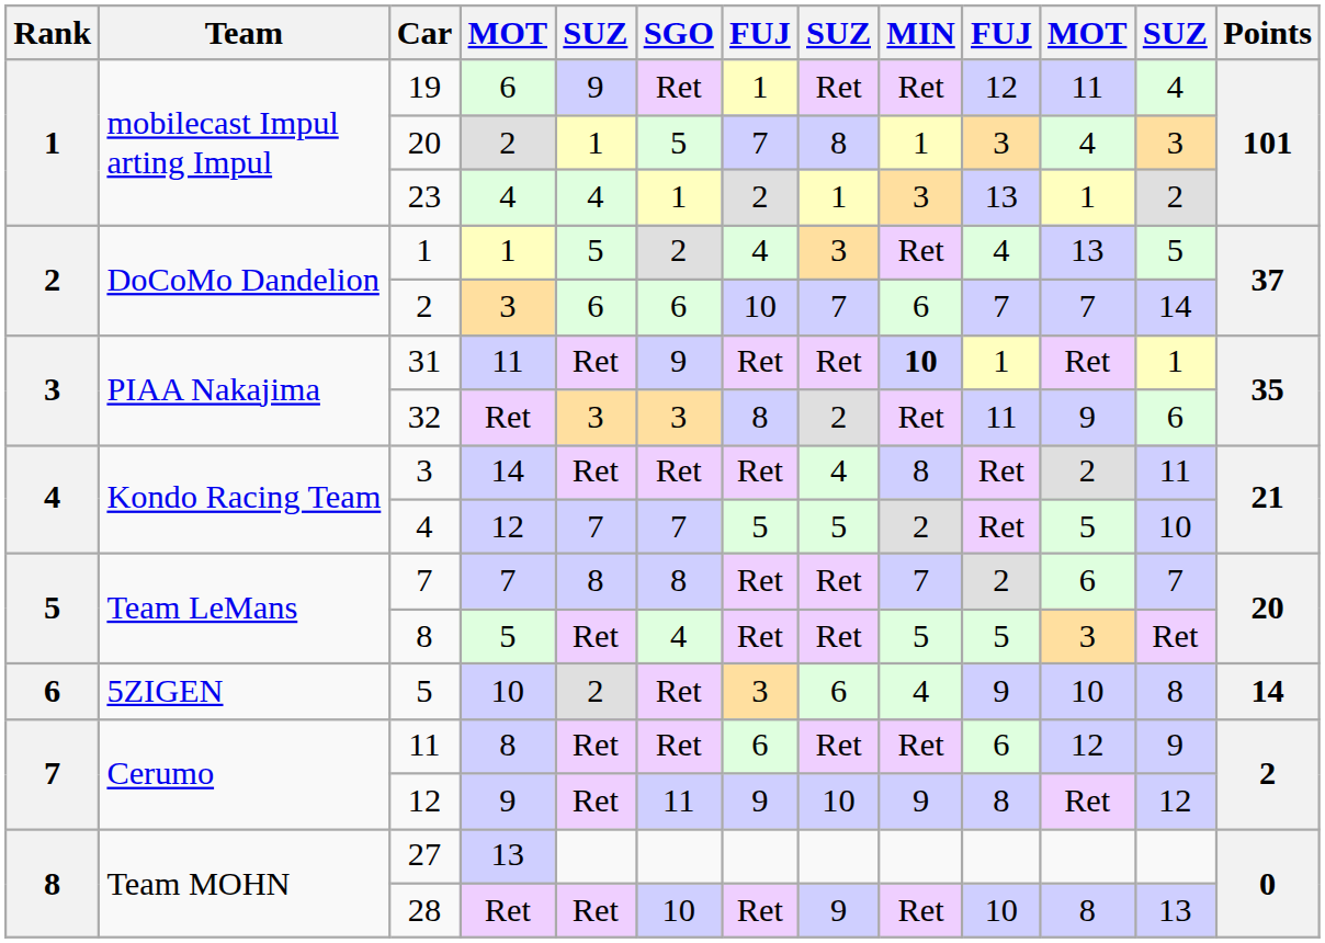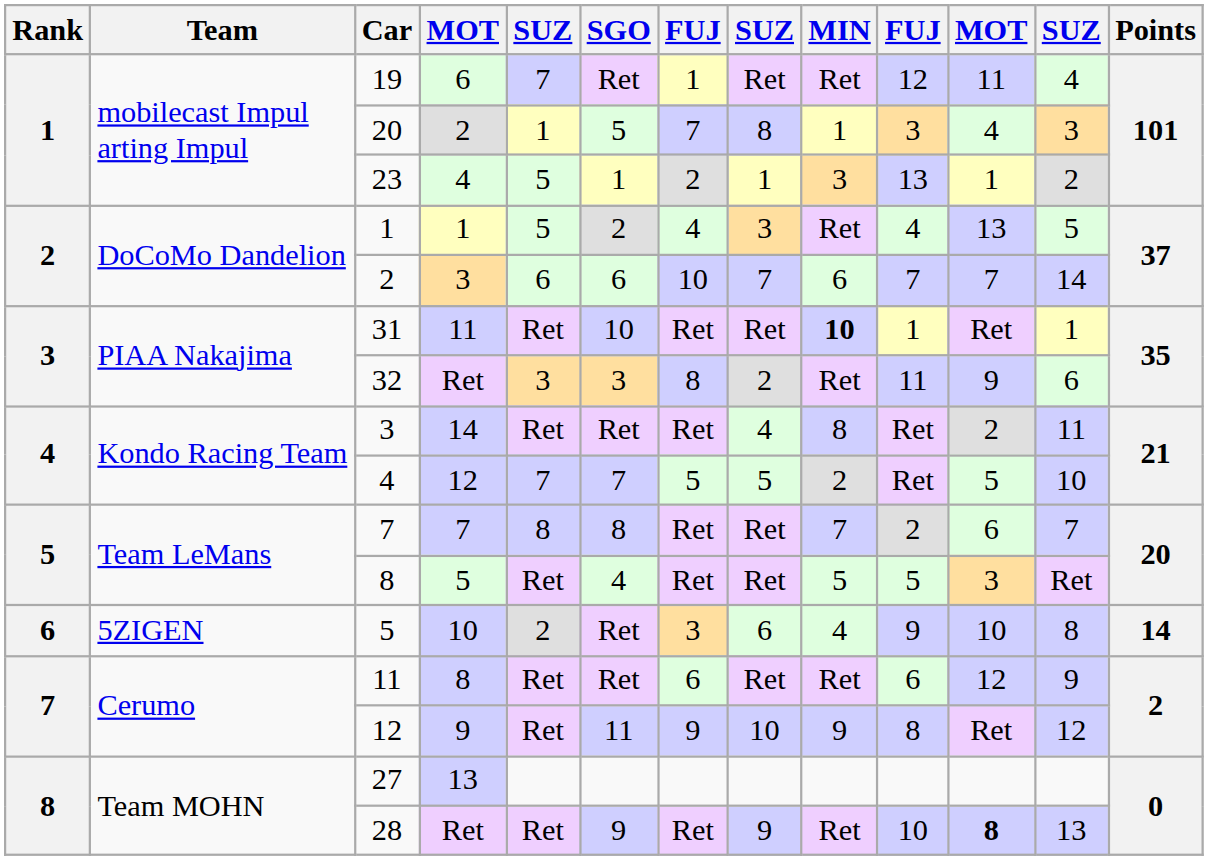 <table class="wikitable" style="font-size: 85%; text-align:center">
 <tr>
 <th>Rank</th>
 <th>Team</th>
 <th>Car</th>
 <th><a href='#'>MOT</a></th>
 <th><a href='#'>SUZ</a></th>
 <th><a href='#'>SGO</a></th>
 <th><a href='#'>FUJ</a></th>
 <th><a href='#'>SUZ</a></th>
 <th><a href='#'>MIN</a></th>
 <th><a href='#'>FUJ</a></th>
 <th><a href='#'>MOT</a></th>
 <th><a href='#'>SUZ</a></th>
 <th>Points</th>
 </tr>
 <tr>
 <th rowspan=3>1</th>
 <td rowspan=3 align="left"><a href='#'>mobilecast Impul</a><br><a href='#'>arting Impul</a></td>
 <td>19</td>
 <td style="background:#DFFFDF;">6</td>
-<td style="background:#CFCFFF;">9</td>
+<td style="background:#CFCFFF;">7</td>
 <td style="background:#EFCFFF;">Ret</td>
 <td style="background:#FFFFBF;">1</td>
 <td style="background:#EFCFFF;">Ret</td>
 <td style="background:#EFCFFF;">Ret</td>
 <td style="background:#CFCFFF;">12</td>
 <td style="background:#CFCFFF;">11</td>
 <td style="background:#DFFFDF;">4</td>
 <th rowspan=3>101</th>
 </tr>
 <tr>
 <td>20</td>
 <td style="background:#DFDFDF;">2</td>
 <td style="background:#FFFFBF;">1</td>
 <td style="background:#DFFFDF;">5</td>
 <td style="background:#CFCFFF;">7</td>
 <td style="background:#CFCFFF;">8</td>
 <td style="background:#FFFFBF;">1</td>
 <td style="background:#FFDF9F;">3</td>
 <td style="background:#DFFFDF;">4</td>
 <td style="background:#FFDF9F;">3</td>
 </tr>
 <tr>
 <td>23</td>
 <td style="background:#DFFFDF;">4</td>
-<td style="background:#DFFFDF;">4</td>
+<td style="background:#DFFFDF;">5</td>
 <td style="background:#FFFFBF;">1</td>
 <td style="background:#DFDFDF;">2</td>
 <td style="background:#FFFFBF;">1</td>
 <td style="background:#FFDF9F;">3</td>
 <td style="background:#CFCFFF;">13</td>
 <td style="background:#FFFFBF;">1</td>
 <td style="background:#DFDFDF;">2</td>
 </tr>
 <tr>
 <th rowspan=2>2</th>
 <td rowspan=2 align="left"><a href='#'>DoCoMo Dandelion</a></td>
 <td>1</td>
 <td style="background:#FFFFBF;">1</td>
 <td style="background:#DFFFDF;">5</td>
 <td style="background:#DFDFDF;">2</td>
 <td style="background:#DFFFDF;">4</td>
 <td style="background:#FFDF9F;">3</td>
 <td style="background:#EFCFFF;">Ret</td>
 <td style="background:#DFFFDF;">4</td>
 <td style="background:#CFCFFF;">13</td>
 <td style="background:#DFFFDF;">5</td>
 <th rowspan=2>37</th>
 </tr>
 <tr>
 <td>2</td>
 <td style="background:#FFDF9F;">3</td>
 <td style="background:#DFFFDF;">6</td>
 <td style="background:#DFFFDF;">6</td>
 <td style="background:#CFCFFF;">10</td>
 <td style="background:#CFCFFF;">7</td>
 <td style="background:#DFFFDF;">6</td>
 <td style="background:#CFCFFF;">7</td>
 <td style="background:#CFCFFF;">7</td>
 <td style="background:#CFCFFF;">14</td>
 </tr>
 <tr>
 <th rowspan=2>3</th>
 <td rowspan=2 align="left"><a href='#'>PIAA Nakajima</a></td>
 <td>31</td>
 <td style="background:#CFCFFF;">11</td>
 <td style="background:#EFCFFF;">Ret</td>
-<td style="background:#CFCFFF;">9</td>
+<td style="background:#CFCFFF;">10</td>
 <td style="background:#EFCFFF;">Ret</td>
 <td style="background:#EFCFFF;">Ret</td>
 <td style="background:#CFCFFF;"><strong>10</strong></td>
 <td style="background:#FFFFBF;">1</td>
 <td style="background:#EFCFFF;">Ret</td>
 <td style="background:#FFFFBF;">1</td>
 <th rowspan=2>35</th>
 </tr>
 <tr>
 <td>32</td>
 <td style="background:#EFCFFF;">Ret</td>
 <td style="background:#FFDF9F;">3</td>
 <td style="background:#FFDF9F;">3</td>
 <td style="background:#CFCFFF;">8</td>
 <td style="background:#DFDFDF;">2</td>
 <td style="background:#EFCFFF;">Ret</td>
 <td style="background:#CFCFFF;">11</td>
 <td style="background:#CFCFFF;">9</td>
 <td style="background:#DFFFDF;">6</td>
 </tr>
 <tr>
 <th rowspan=2>4</th>
 <td rowspan=2 align="left"><a href='#'>Kondo Racing Team</a></td>
 <td>3</td>
 <td style="background:#CFCFFF;">14</td>
 <td style="background:#EFCFFF;">Ret</td>
 <td style="background:#EFCFFF;">Ret</td>
 <td style="background:#EFCFFF;">Ret</td>
 <td style="background:#DFFFDF;">4</td>
 <td style="background:#CFCFFF;">8</td>
 <td style="background:#EFCFFF;">Ret</td>
 <td style="background:#DFDFDF;">2</td>
 <td style="background:#CFCFFF;">11</td>
 <th rowspan=2>21</th>
 </tr>
 <tr>
 <td>4</td>
 <td style="background:#CFCFFF;">12</td>
 <td style="background:#CFCFFF;">7</td>
 <td style="background:#CFCFFF;">7</td>
 <td style="background:#DFFFDF;">5</td>
 <td style="background:#DFFFDF;">5</td>
 <td style="background:#DFDFDF;">2</td>
 <td style="background:#EFCFFF;">Ret</td>
 <td style="background:#DFFFDF;">5</td>
 <td style="background:#CFCFFF;">10</td>
 </tr>
 <tr>
 <th rowspan=2>5</th>
 <td rowspan=2 align="left"><a href='#'>Team LeMans</a></td>
 <td>7</td>
 <td style="background:#CFCFFF;">7</td>
 <td style="background:#CFCFFF;">8</td>
 <td style="background:#CFCFFF;">8</td>
 <td style="background:#EFCFFF;">Ret</td>
 <td style="background:#EFCFFF;">Ret</td>
 <td style="background:#CFCFFF;">7</td>
 <td style="background:#DFDFDF;">2</td>
 <td style="background:#DFFFDF;">6</td>
 <td style="background:#CFCFFF;">7</td>
 <th rowspan=2>20</th>
 </tr>
 <tr>
 <td>8</td>
 <td style="background:#DFFFDF;">5</td>
 <td style="background:#EFCFFF;">Ret</td>
 <td style="background:#DFFFDF;">4</td>
 <td style="background:#EFCFFF;">Ret</td>
 <td style="background:#EFCFFF;">Ret</td>
 <td style="background:#DFFFDF;">5</td>
 <td style="background:#DFFFDF;">5</td>
 <td style="background:#FFDF9F;">3</td>
 <td style="background:#EFCFFF;">Ret</td>
 </tr>
 <tr>
 <th>6</th>
 <td align="left"><a href='#'>5ZIGEN</a></td>
 <td>5</td>
 <td style="background:#CFCFFF;">10</td>
 <td style="background:#DFDFDF;">2</td>
 <td style="background:#EFCFFF;">Ret</td>
 <td style="background:#FFDF9F;">3</td>
 <td style="background:#DFFFDF;">6</td>
 <td style="background:#DFFFDF;">4</td>
 <td style="background:#CFCFFF;">9</td>
 <td style="background:#CFCFFF;">10</td>
 <td style="background:#CFCFFF;">8</td>
 <th>14</th>
 </tr>
 <tr>
 <th rowspan=2>7</th>
 <td rowspan=2 align="left"><a href='#'>Cerumo</a></td>
 <td>11</td>
 <td style="background:#CFCFFF;">8</td>
 <td style="background:#EFCFFF;">Ret</td>
 <td style="background:#EFCFFF;">Ret</td>
 <td style="background:#DFFFDF;">6</td>
 <td style="background:#EFCFFF;">Ret</td>
 <td style="background:#EFCFFF;">Ret</td>
 <td style="background:#DFFFDF;">6</td>
 <td style="background:#CFCFFF;">12</td>
 <td style="background:#CFCFFF;">9</td>
 <th rowspan=2>2</th>
 </tr>
 <tr>
 <td>12</td>
 <td style="background:#CFCFFF;">9</td>
 <td style="background:#EFCFFF;">Ret</td>
 <td style="background:#CFCFFF;">11</td>
 <td style="background:#CFCFFF;">9</td>
 <td style="background:#CFCFFF;">10</td>
 <td style="background:#CFCFFF;">9</td>
 <td style="background:#CFCFFF;">8</td>
 <td style="background:#EFCFFF;">Ret</td>
 <td style="background:#CFCFFF;">12</td>
 </tr>
 <tr>
 <th rowspan=2>8</th>
 <td rowspan=2 align="left">Team MOHN</td>
 <td>27</td>
 <td style="background:#CFCFFF;">13</td>
 <td></td>
 <td></td>
 <td></td>
 <td></td>
 <td></td>
 <td></td>
 <td></td>
 <td></td>
 <th rowspan=2>0</th>
 </tr>
 <tr>
 <td>28</td>
 <td style="background:#EFCFFF;">Ret</td>
 <td style="background:#EFCFFF;">Ret</td>
-<td style="background:#CFCFFF;">10</td>
+<td style="background:#CFCFFF;">9</td>
 <td style="background:#EFCFFF;">Ret</td>
 <td style="background:#CFCFFF;">9</td>
 <td style="background:#EFCFFF;">Ret</td>
 <td style="background:#CFCFFF;">10</td>
-<td style="background:#CFCFFF;">8</td>
+<td style="background:#CFCFFF;"><strong>8</strong></td>
 <td style="background:#CFCFFF;">13</td>
 </tr>
 </table>
